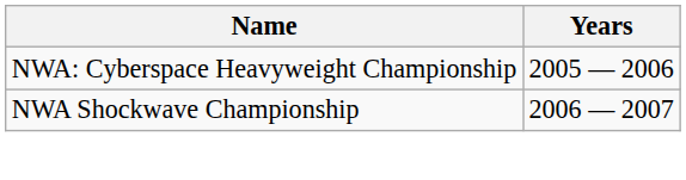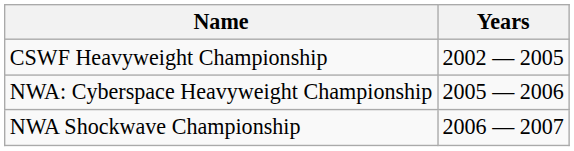 <table class="wikitable" border="1">
 <tr>
 <th>Name</th>
 <th>Years</th>
+</tr>
+<tr>
+<td>CSWF Heavyweight Championship</td>
+<td>2002 — 2005</td>
 </tr>
 <tr>
 <td>NWA: Cyberspace Heavyweight Championship</td>
 <td>2005 — 2006</td>
 </tr>
 <tr>
 <td>NWA Shockwave Championship</td>
 <td>2006 — 2007</td>
 </tr>
 </table>
